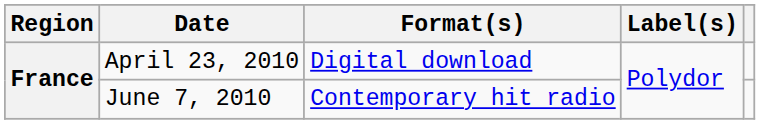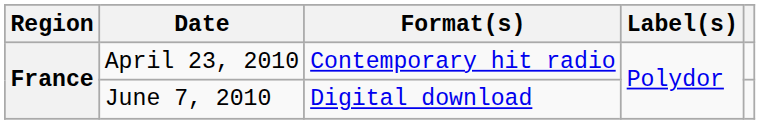 <table class="wikitable plainrowheaders">
 <tr>
 <th>Region</th>
 <th>Date</th>
 <th>Format(s)</th>
 <th>Label(s)</th>
 <th></th>
 </tr>
 <tr>
 <th scope="row" rowspan="2">France</th>
 <td>April 23, 2010</td>
-<td><a href='#'>Digital download</a></td>
+<td><a href='#'>Contemporary hit radio</a></td>
 <td rowspan="2"><a href='#'>Polydor</a></td>
 <td></td>
 </tr>
 <tr>
 <td>June 7, 2010</td>
-<td><a href='#'>Contemporary hit radio</a></td>
+<td><a href='#'>Digital download</a></td>
 <td align="center"></td>
 </tr>
 </table>
